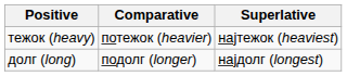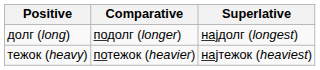 <table class="wikitable">
 <tr>
 <th>Positive</th>
 <th>Comparative</th>
 <th>Superlative</th>
 </tr>
 <tr>
+<td>долг (<em>long</em>)</td>
+<td><u>по</u>долг (<em>longer</em>)</td>
+<td><u>нај</u>долг (<em>longest</em>)</td>
+</tr>
+<tr>
 <td>тежок (<em>heavy</em>)</td>
 <td><u>по</u>тежок (<em>heavier</em>)</td>
 <td><u>нај</u>тежок (<em>heaviest</em>)</td>
 </tr>
-<tr>
-<td>долг (<em>long</em>)</td>
-<td><u>по</u>долг (<em>longer</em>)</td>
-<td><u>нај</u>долг (<em>longest</em>)</td>
-</tr>
 </table>
